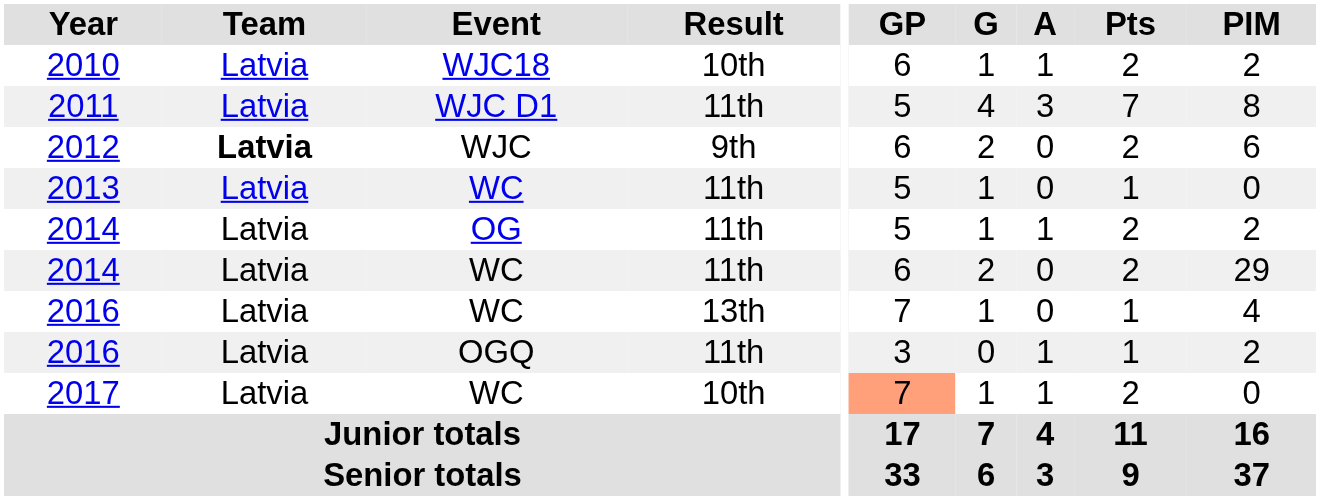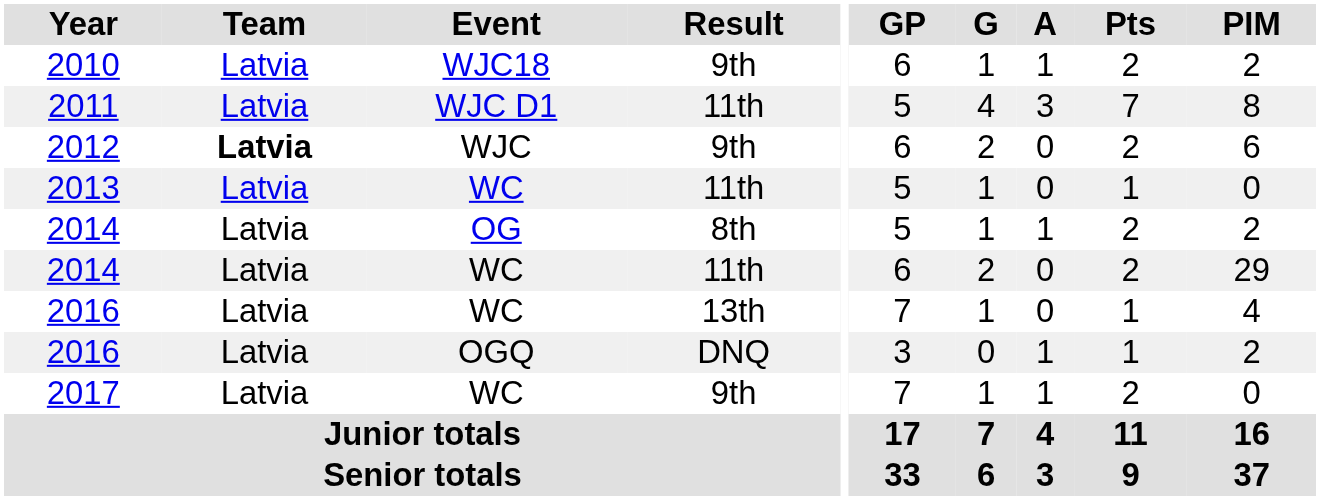 <table border="0" cellpadding="1" cellspacing="0" ID="Table3" style="text-align:center; width:40em;">
 <tr bgcolor="#e0e0e0">
 <th>Year</th>
 <th>Team</th>
 <th>Event</th>
 <th>Result</th>
 <th rowspan="99" bgcolor="#ffffff"></th>
 <th>GP</th>
 <th>G</th>
 <th>A</th>
 <th>Pts</th>
 <th>PIM</th>
 </tr>
 <tr>
 <td><a href='#'>2010</a></td>
 <td><a href='#'>Latvia</a></td>
 <td><a href='#'>WJC18</a></td>
-<td>10th</td>
+<td>9th</td>
 <td>6</td>
 <td>1</td>
 <td>1</td>
 <td>2</td>
 <td>2</td>
 </tr>
 <tr bgcolor="#f0f0f0">
 <td><a href='#'>2011</a></td>
 <td><a href='#'>Latvia</a></td>
 <td><a href='#'>WJC D1</a></td>
 <td>11th</td>
 <td>5</td>
 <td>4</td>
 <td>3</td>
 <td>7</td>
 <td>8</td>
 </tr>
 <tr>
 <td><a href='#'>2012</a></td>
 <td><strong>Latvia</strong></td>
 <td>WJC</td>
 <td>9th</td>
 <td>6</td>
 <td>2</td>
 <td>0</td>
 <td>2</td>
 <td>6</td>
 </tr>
 <tr bgcolor="#f0f0f0">
 <td><a href='#'>2013</a></td>
 <td><a href='#'>Latvia</a></td>
 <td><a href='#'>WC</a></td>
 <td>11th</td>
 <td>5</td>
 <td>1</td>
 <td>0</td>
 <td>1</td>
 <td>0</td>
 </tr>
 <tr>
 <td><a href='#'>2014</a></td>
 <td>Latvia</td>
 <td><a href='#'>OG</a></td>
-<td>11th</td>
+<td>8th</td>
 <td>5</td>
 <td>1</td>
 <td>1</td>
 <td>2</td>
 <td>2</td>
 </tr>
 <tr bgcolor="#f0f0f0">
 <td><a href='#'>2014</a></td>
 <td>Latvia</td>
 <td>WC</td>
 <td>11th</td>
 <td>6</td>
 <td>2</td>
 <td>0</td>
 <td>2</td>
 <td>29</td>
 </tr>
 <tr>
 <td><a href='#'>2016</a></td>
 <td>Latvia</td>
 <td>WC</td>
 <td>13th</td>
 <td>7</td>
 <td>1</td>
 <td>0</td>
 <td>1</td>
 <td>4</td>
 </tr>
 <tr bgcolor="#f0f0f0">
 <td><a href='#'>2016</a></td>
 <td>Latvia</td>
 <td>OGQ</td>
-<td>11th</td>
+<td>DNQ</td>
 <td>3</td>
 <td>0</td>
 <td>1</td>
 <td>1</td>
 <td>2</td>
 </tr>
 <tr>
 <td><a href='#'>2017</a></td>
 <td>Latvia</td>
 <td>WC</td>
-<td>10th</td>
-<td style="background: lightsalmon;">7</td>
+<td>9th</td>
+<td>7</td>
 <td>1</td>
 <td>1</td>
 <td>2</td>
 <td>0</td>
 </tr>
 <tr bgcolor="#e0e0e0">
 <th colspan="4">Junior totals</th>
 <th>17</th>
 <th>7</th>
 <th>4</th>
 <th>11</th>
 <th>16</th>
 </tr>
 <tr bgcolor="#e0e0e0">
 <th colspan="4">Senior totals</th>
 <th>33</th>
 <th>6</th>
 <th>3</th>
 <th>9</th>
 <th>37</th>
 </tr>
 </table>
